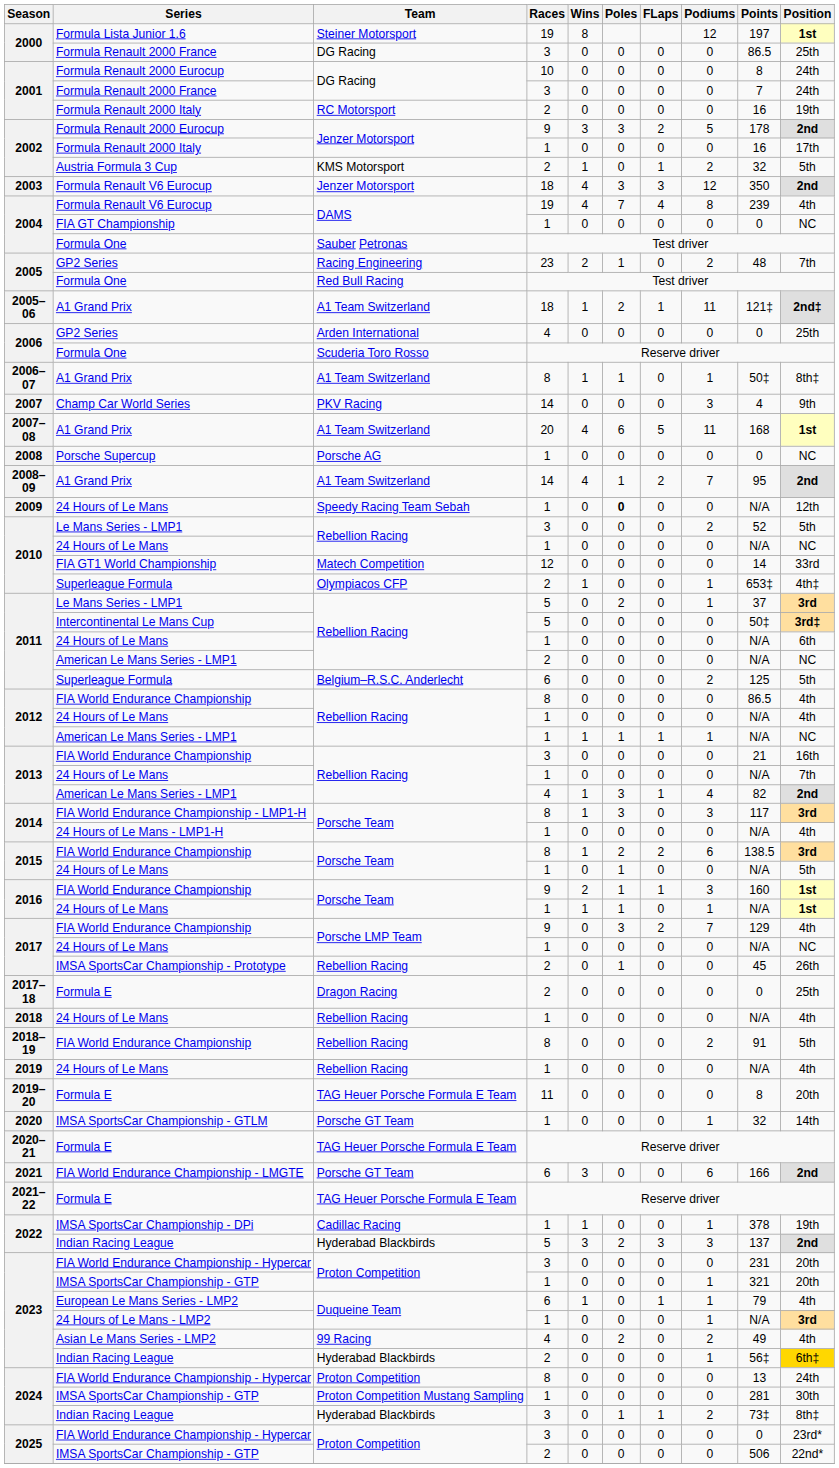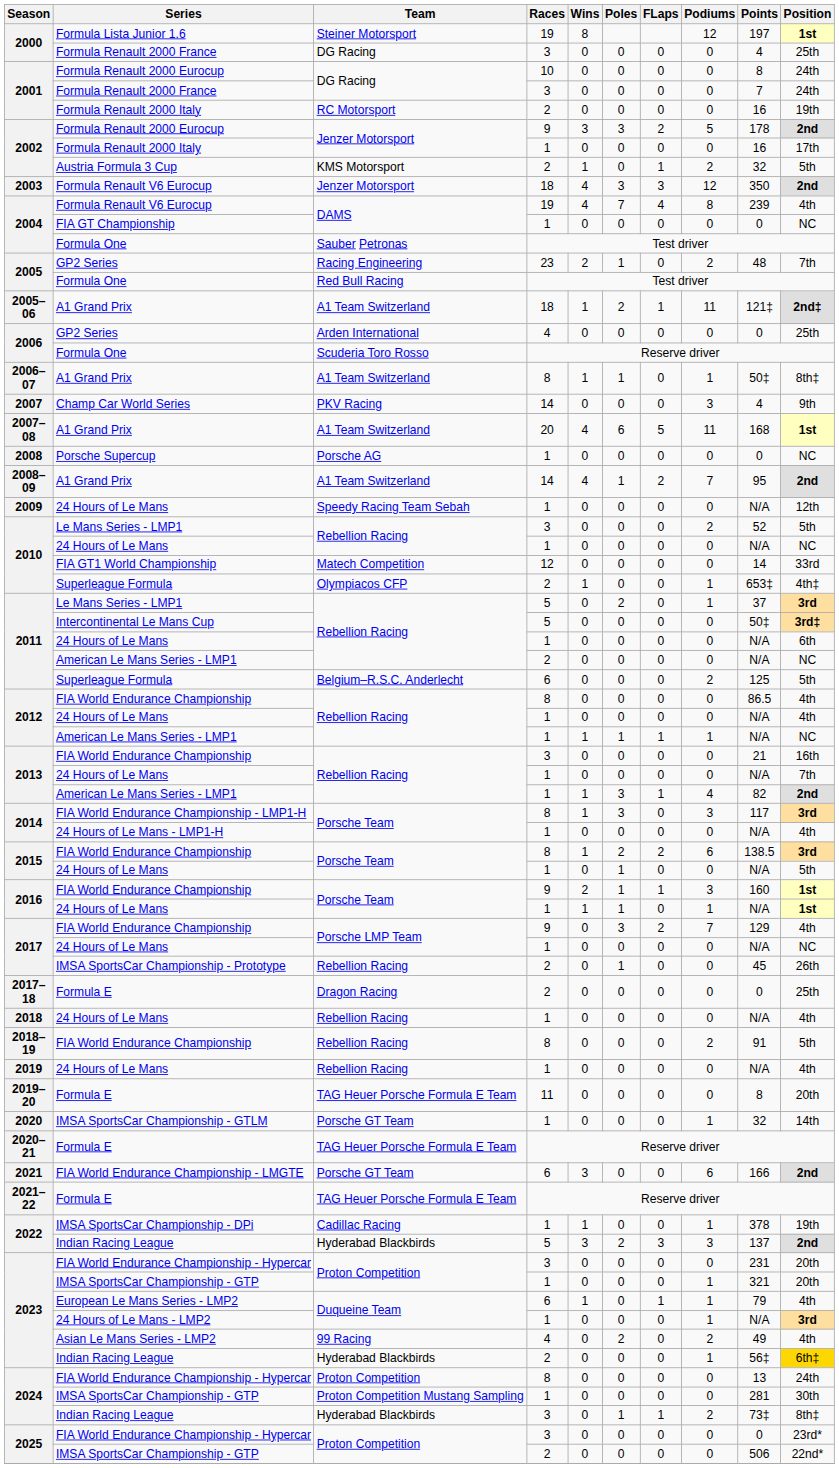 <table class="wikitable" style="font-size: 90%; text-align:center">
 <tr>
 <th>Season</th>
 <th>Series</th>
 <th>Team</th>
 <th>Races</th>
 <th>Wins</th>
 <th>Poles</th>
 <th>FLaps</th>
 <th>Podiums</th>
 <th>Points</th>
 <th>Position</th>
 </tr>
 <tr>
 <th rowspan="2">2000</th>
 <td align="left"><a href='#'>Formula Lista Junior 1.6</a></td>
 <td align="left"><a href='#'>Steiner Motorsport</a></td>
 <td>19</td>
 <td>8</td>
 <td></td>
 <td></td>
 <td>12</td>
 <td>197</td>
 <td style="background:#FFFFBF;"><strong>1st</strong></td>
 </tr>
 <tr>
 <td align="left"><a href='#'>Formula Renault 2000 France</a></td>
 <td align="left">DG Racing</td>
 <td>3</td>
 <td>0</td>
 <td>0</td>
 <td>0</td>
 <td>0</td>
-<td>86.5</td>
+<td>4</td>
 <td>25th</td>
 </tr>
 <tr>
 <th rowspan="3">2001</th>
 <td align="left"><a href='#'>Formula Renault 2000 Eurocup</a></td>
 <td rowspan="2" align="left">DG Racing</td>
 <td>10</td>
 <td>0</td>
 <td>0</td>
 <td>0</td>
 <td>0</td>
 <td>8</td>
 <td>24th</td>
 </tr>
 <tr>
 <td align="left"><a href='#'>Formula Renault 2000 France</a></td>
 <td>3</td>
 <td>0</td>
 <td>0</td>
 <td>0</td>
 <td>0</td>
 <td>7</td>
 <td>24th</td>
 </tr>
 <tr>
 <td align="left"><a href='#'>Formula Renault 2000 Italy</a></td>
 <td align="left"><a href='#'>RC Motorsport</a></td>
 <td>2</td>
 <td>0</td>
 <td>0</td>
 <td>0</td>
 <td>0</td>
 <td>16</td>
 <td>19th</td>
 </tr>
 <tr>
 <th rowspan="3">2002</th>
 <td align="left"><a href='#'>Formula Renault 2000 Eurocup</a></td>
 <td rowspan="2" align="left"><a href='#'>Jenzer Motorsport</a></td>
 <td>9</td>
 <td>3</td>
 <td>3</td>
 <td>2</td>
 <td>5</td>
 <td>178</td>
 <td style="background:#DFDFDF;"><strong>2nd</strong></td>
 </tr>
 <tr>
 <td align="left"><a href='#'>Formula Renault 2000 Italy</a></td>
 <td>1</td>
 <td>0</td>
 <td>0</td>
 <td>0</td>
 <td>0</td>
 <td>16</td>
 <td>17th</td>
 </tr>
 <tr>
 <td align="left"><a href='#'>Austria Formula 3 Cup</a></td>
 <td align="left">KMS Motorsport</td>
 <td>2</td>
 <td>1</td>
 <td>0</td>
 <td>1</td>
 <td>2</td>
 <td>32</td>
 <td>5th</td>
 </tr>
 <tr>
 <th>2003</th>
 <td align="left"><a href='#'>Formula Renault V6 Eurocup</a></td>
 <td align="left"><a href='#'>Jenzer Motorsport</a></td>
 <td>18</td>
 <td>4</td>
 <td>3</td>
 <td>3</td>
 <td>12</td>
 <td>350</td>
 <td style="background:#DFDFDF;"><strong>2nd</strong></td>
 </tr>
 <tr>
 <th rowspan="3">2004</th>
 <td align="left"><a href='#'>Formula Renault V6 Eurocup</a></td>
 <td rowspan="2" align="left"><a href='#'>DAMS</a></td>
 <td>19</td>
 <td>4</td>
 <td>7</td>
 <td>4</td>
 <td>8</td>
 <td>239</td>
 <td>4th</td>
 </tr>
 <tr>
 <td align="left"><a href='#'>FIA GT Championship</a></td>
 <td>1</td>
 <td>0</td>
 <td>0</td>
 <td>0</td>
 <td>0</td>
 <td>0</td>
 <td>NC</td>
 </tr>
 <tr>
 <td align="left"><a href='#'>Formula One</a></td>
 <td align="left"><a href='#'>Sauber</a> <a href='#'>Petronas</a></td>
 <td colspan="7">Test driver</td>
 </tr>
 <tr>
 <th rowspan="2">2005</th>
 <td align="left"><a href='#'>GP2 Series</a></td>
 <td align="left"><a href='#'>Racing Engineering</a></td>
 <td>23</td>
 <td>2</td>
 <td>1</td>
 <td>0</td>
 <td>2</td>
 <td>48</td>
 <td>7th</td>
 </tr>
 <tr>
 <td align="left"><a href='#'>Formula One</a></td>
 <td align="left"><a href='#'>Red Bull Racing</a></td>
 <td colspan="7">Test driver</td>
 </tr>
 <tr>
 <th>2005–06</th>
 <td align="left"><a href='#'>A1 Grand Prix</a></td>
 <td align="left"><a href='#'>A1 Team Switzerland</a></td>
 <td>18</td>
 <td>1</td>
 <td>2</td>
 <td>1</td>
 <td>11</td>
 <td>121‡</td>
 <td style="background:#DFDFDF;"><strong>2nd‡</strong></td>
 </tr>
 <tr>
 <th rowspan="2">2006</th>
 <td align="left"><a href='#'>GP2 Series</a></td>
 <td align="left"><a href='#'>Arden International</a></td>
 <td>4</td>
 <td>0</td>
 <td>0</td>
 <td>0</td>
 <td>0</td>
 <td>0</td>
 <td>25th</td>
 </tr>
 <tr>
 <td align="left"><a href='#'>Formula One</a></td>
 <td align="left"><a href='#'>Scuderia Toro Rosso</a></td>
 <td colspan="7">Reserve driver</td>
 </tr>
 <tr>
 <th>2006–07</th>
 <td align="left"><a href='#'>A1 Grand Prix</a></td>
 <td align="left"><a href='#'>A1 Team Switzerland</a></td>
 <td>8</td>
 <td>1</td>
 <td>1</td>
 <td>0</td>
 <td>1</td>
 <td>50‡</td>
 <td>8th‡</td>
 </tr>
 <tr>
 <th>2007</th>
 <td align="left"><a href='#'>Champ Car World Series</a></td>
 <td align="left"><a href='#'>PKV Racing</a></td>
 <td>14</td>
 <td>0</td>
 <td>0</td>
 <td>0</td>
 <td>3</td>
 <td>4</td>
 <td>9th</td>
 </tr>
 <tr>
 <th>2007–08</th>
 <td align="left"><a href='#'>A1 Grand Prix</a></td>
 <td align="left"><a href='#'>A1 Team Switzerland</a></td>
 <td>20</td>
 <td>4</td>
 <td>6</td>
 <td>5</td>
 <td>11</td>
 <td>168</td>
 <td style="background:#FFFFBF;"><strong>1st</strong></td>
 </tr>
 <tr>
 <th>2008</th>
 <td align="left"><a href='#'>Porsche Supercup</a></td>
 <td align="left"><a href='#'>Porsche AG</a></td>
 <td>1</td>
 <td>0</td>
 <td>0</td>
 <td>0</td>
 <td>0</td>
 <td>0</td>
 <td>NC</td>
 </tr>
 <tr>
 <th>2008–09</th>
 <td align="left"><a href='#'>A1 Grand Prix</a></td>
 <td align="left"><a href='#'>A1 Team Switzerland</a></td>
 <td>14</td>
 <td>4</td>
 <td>1</td>
 <td>2</td>
 <td>7</td>
 <td>95</td>
 <td style="background:#DFDFDF;"><strong>2nd</strong></td>
 </tr>
 <tr>
 <th>2009</th>
 <td align="left"><a href='#'>24 Hours of Le Mans</a></td>
 <td align="left"><a href='#'>Speedy Racing Team Sebah</a></td>
 <td>1</td>
 <td>0</td>
-<td><strong>0</strong></td>
+<td>0</td>
 <td>0</td>
 <td>0</td>
 <td>N/A</td>
 <td>12th</td>
 </tr>
 <tr>
 <th rowspan="4">2010</th>
 <td align="left"><a href='#'>Le Mans Series - LMP1</a></td>
 <td rowspan="2" align="left"><a href='#'>Rebellion Racing</a></td>
 <td>3</td>
 <td>0</td>
 <td>0</td>
 <td>0</td>
 <td>2</td>
 <td>52</td>
 <td>5th</td>
 </tr>
 <tr>
 <td align="left"><a href='#'>24 Hours of Le Mans</a></td>
 <td>1</td>
 <td>0</td>
 <td>0</td>
 <td>0</td>
 <td>0</td>
 <td>N/A</td>
 <td>NC</td>
 </tr>
 <tr>
 <td align="left"><a href='#'>FIA GT1 World Championship</a></td>
 <td align="left"><a href='#'>Matech Competition</a></td>
 <td>12</td>
 <td>0</td>
 <td>0</td>
 <td>0</td>
 <td>0</td>
 <td>14</td>
 <td>33rd</td>
 </tr>
 <tr>
 <td align="left"><a href='#'>Superleague Formula</a></td>
 <td align="left"><a href='#'>Olympiacos CFP</a></td>
 <td>2</td>
 <td>1</td>
 <td>0</td>
 <td>0</td>
 <td>1</td>
 <td>653‡</td>
 <td>4th‡</td>
 </tr>
 <tr>
 <th rowspan="5">2011</th>
 <td align="left"><a href='#'>Le Mans Series - LMP1</a></td>
 <td rowspan="4" align="left"><a href='#'>Rebellion Racing</a></td>
 <td>5</td>
 <td>0</td>
 <td>2</td>
 <td>0</td>
 <td>1</td>
 <td>37</td>
 <td style="background:#FFDF9F;"><strong>3rd</strong></td>
 </tr>
 <tr>
 <td align="left"><a href='#'>Intercontinental Le Mans Cup</a></td>
 <td>5</td>
 <td>0</td>
 <td>0</td>
 <td>0</td>
 <td>0</td>
 <td>50‡</td>
 <td style="background:#FFDF9F;"><strong>3rd‡</strong></td>
 </tr>
 <tr>
 <td align="left"><a href='#'>24 Hours of Le Mans</a></td>
 <td>1</td>
 <td>0</td>
 <td>0</td>
 <td>0</td>
 <td>0</td>
 <td>N/A</td>
 <td>6th</td>
 </tr>
 <tr>
 <td align="left"><a href='#'>American Le Mans Series - LMP1</a></td>
 <td>2</td>
 <td>0</td>
 <td>0</td>
 <td>0</td>
 <td>0</td>
 <td>N/A</td>
 <td>NC</td>
 </tr>
 <tr>
 <td align="left"><a href='#'>Superleague Formula</a></td>
 <td align="left"><a href='#'>Belgium–R.S.C. Anderlecht</a></td>
 <td>6</td>
 <td>0</td>
 <td>0</td>
 <td>0</td>
 <td>2</td>
 <td>125</td>
 <td>5th</td>
 </tr>
 <tr>
 <th rowspan="3">2012</th>
 <td align="left"><a href='#'>FIA World Endurance Championship</a></td>
 <td rowspan="3" align="left"><a href='#'>Rebellion Racing</a></td>
 <td>8</td>
 <td>0</td>
 <td>0</td>
 <td>0</td>
 <td>0</td>
 <td>86.5</td>
 <td>4th</td>
 </tr>
 <tr>
 <td align="left"><a href='#'>24 Hours of Le Mans</a></td>
 <td>1</td>
 <td>0</td>
 <td>0</td>
 <td>0</td>
 <td>0</td>
 <td>N/A</td>
 <td>4th</td>
 </tr>
 <tr>
 <td align="left"><a href='#'>American Le Mans Series - LMP1</a></td>
 <td>1</td>
 <td>1</td>
 <td>1</td>
 <td>1</td>
 <td>1</td>
 <td>N/A</td>
 <td>NC</td>
 </tr>
 <tr>
 <th rowspan="3">2013</th>
 <td align="left"><a href='#'>FIA World Endurance Championship</a></td>
 <td rowspan="3" align="left"><a href='#'>Rebellion Racing</a></td>
 <td>3</td>
 <td>0</td>
 <td>0</td>
 <td>0</td>
 <td>0</td>
 <td>21</td>
 <td>16th</td>
 </tr>
 <tr>
 <td align="left"><a href='#'>24 Hours of Le Mans</a></td>
 <td>1</td>
 <td>0</td>
 <td>0</td>
 <td>0</td>
 <td>0</td>
 <td>N/A</td>
 <td>7th</td>
 </tr>
 <tr>
 <td align="left"><a href='#'>American Le Mans Series - LMP1</a></td>
-<td>4</td>
+<td>1</td>
 <td>1</td>
 <td>3</td>
 <td>1</td>
 <td>4</td>
 <td>82</td>
 <td style="background:#DFDFDF;"><strong>2nd</strong></td>
 </tr>
 <tr>
 <th rowspan="2">2014</th>
 <td align="left"><a href='#'>FIA World Endurance Championship - LMP1-H</a></td>
 <td rowspan="2" align="left"><a href='#'>Porsche Team</a></td>
 <td>8</td>
 <td>1</td>
 <td>3</td>
 <td>0</td>
 <td>3</td>
 <td>117</td>
 <td style="background:#FFDF9F;"><strong>3rd</strong></td>
 </tr>
 <tr>
 <td align="left"><a href='#'>24 Hours of Le Mans - LMP1-H</a></td>
 <td>1</td>
 <td>0</td>
 <td>0</td>
 <td>0</td>
 <td>0</td>
 <td>N/A</td>
 <td>4th</td>
 </tr>
 <tr>
 <th rowspan="2">2015</th>
 <td align="left"><a href='#'>FIA World Endurance Championship</a></td>
 <td rowspan="2" align="left"><a href='#'>Porsche Team</a></td>
 <td>8</td>
 <td>1</td>
 <td>2</td>
 <td>2</td>
 <td>6</td>
 <td>138.5</td>
 <td style="background:#FFDF9F;"><strong>3rd</strong></td>
 </tr>
 <tr>
 <td align="left"><a href='#'>24 Hours of Le Mans</a></td>
 <td>1</td>
 <td>0</td>
 <td>1</td>
 <td>0</td>
 <td>0</td>
 <td>N/A</td>
 <td>5th</td>
 </tr>
 <tr>
 <th rowspan="2">2016</th>
 <td align="left"><a href='#'>FIA World Endurance Championship</a></td>
 <td rowspan="2" align="left"><a href='#'>Porsche Team</a></td>
 <td>9</td>
 <td>2</td>
 <td>1</td>
 <td>1</td>
 <td>3</td>
 <td>160</td>
 <td style="background:#FFFFBF;"><strong>1st</strong></td>
 </tr>
 <tr>
 <td align="left"><a href='#'>24 Hours of Le Mans</a></td>
 <td>1</td>
 <td>1</td>
 <td>1</td>
 <td>0</td>
 <td>1</td>
 <td>N/A</td>
 <td style="background:#FFFFBF;"><strong>1st</strong></td>
 </tr>
 <tr>
 <th rowspan="3">2017</th>
 <td align="left"><a href='#'>FIA World Endurance Championship</a></td>
 <td rowspan="2" align="left"><a href='#'>Porsche LMP Team</a></td>
 <td>9</td>
 <td>0</td>
 <td>3</td>
 <td>2</td>
 <td>7</td>
 <td>129</td>
 <td>4th</td>
 </tr>
 <tr>
 <td align="left"><a href='#'>24 Hours of Le Mans</a></td>
 <td>1</td>
 <td>0</td>
 <td>0</td>
 <td>0</td>
 <td>0</td>
 <td>N/A</td>
 <td>NC</td>
 </tr>
 <tr>
 <td align="left"><a href='#'>IMSA SportsCar Championship - Prototype</a></td>
 <td align="left"><a href='#'>Rebellion Racing</a></td>
 <td>2</td>
 <td>0</td>
 <td>1</td>
 <td>0</td>
 <td>0</td>
 <td>45</td>
 <td>26th</td>
 </tr>
 <tr>
 <th>2017–18</th>
 <td align="left"><a href='#'>Formula E</a></td>
 <td align="left"><a href='#'>Dragon Racing</a></td>
 <td>2</td>
 <td>0</td>
 <td>0</td>
 <td>0</td>
 <td>0</td>
 <td>0</td>
 <td>25th</td>
 </tr>
 <tr>
 <th>2018</th>
 <td align="left"><a href='#'>24 Hours of Le Mans</a></td>
 <td align="left"><a href='#'>Rebellion Racing</a></td>
 <td>1</td>
 <td>0</td>
 <td>0</td>
 <td>0</td>
 <td>0</td>
 <td>N/A</td>
 <td>4th</td>
 </tr>
 <tr>
 <th>2018–19</th>
 <td align="left"><a href='#'>FIA World Endurance Championship</a></td>
 <td align="left"><a href='#'>Rebellion Racing</a></td>
 <td>8</td>
 <td>0</td>
 <td>0</td>
 <td>0</td>
 <td>2</td>
 <td>91</td>
 <td>5th</td>
 </tr>
 <tr>
 <th>2019</th>
 <td align="left"><a href='#'>24 Hours of Le Mans</a></td>
 <td align="left"><a href='#'>Rebellion Racing</a></td>
 <td>1</td>
 <td>0</td>
 <td>0</td>
 <td>0</td>
 <td>0</td>
 <td>N/A</td>
 <td>4th</td>
 </tr>
 <tr>
 <th>2019–20</th>
 <td align="left"><a href='#'>Formula E</a></td>
 <td align="left"><a href='#'>TAG Heuer Porsche Formula E Team</a></td>
 <td>11</td>
 <td>0</td>
 <td>0</td>
 <td>0</td>
 <td>0</td>
 <td>8</td>
 <td>20th</td>
 </tr>
 <tr>
 <th>2020</th>
 <td align="left"><a href='#'>IMSA SportsCar Championship - GTLM</a></td>
 <td align="left"><a href='#'>Porsche GT Team</a></td>
 <td>1</td>
 <td>0</td>
 <td>0</td>
 <td>0</td>
 <td>1</td>
 <td>32</td>
 <td>14th</td>
 </tr>
 <tr>
 <th>2020–21</th>
 <td align=left><a href='#'>Formula E</a></td>
 <td align=left><a href='#'>TAG Heuer Porsche Formula E Team</a></td>
 <td colspan="7">Reserve driver</td>
 </tr>
 <tr>
 <th>2021</th>
 <td align="left"><a href='#'>FIA World Endurance Championship - LMGTE</a></td>
 <td align="left"><a href='#'>Porsche GT Team</a></td>
 <td>6</td>
 <td>3</td>
 <td>0</td>
 <td>0</td>
 <td>6</td>
 <td>166</td>
 <td style="background:#DFDFDF;"><strong>2nd</strong></td>
 </tr>
 <tr>
 <th>2021–22</th>
 <td align=left><a href='#'>Formula E</a></td>
 <td align=left><a href='#'>TAG Heuer Porsche Formula E Team</a></td>
 <td colspan="7">Reserve driver</td>
 </tr>
 <tr>
 <th rowspan="2">2022</th>
 <td align="left"><a href='#'>IMSA SportsCar Championship - DPi</a></td>
 <td align="left"><a href='#'>Cadillac Racing</a></td>
 <td>1</td>
 <td>1</td>
 <td>0</td>
 <td>0</td>
 <td>1</td>
 <td>378</td>
 <td>19th</td>
 </tr>
 <tr>
 <td align="left"><a href='#'>Indian Racing League</a></td>
 <td align="left">Hyderabad Blackbirds</td>
 <td>5</td>
 <td>3</td>
 <td>2</td>
 <td>3</td>
 <td>3</td>
 <td>137</td>
 <td style="background:#DFDFDF;"><strong>2nd</strong></td>
 </tr>
 <tr>
 <th rowspan="6">2023</th>
 <td align="left" nowrap><a href='#'>FIA World Endurance Championship - Hypercar</a></td>
 <td rowspan="2" align="left"><a href='#'>Proton Competition</a></td>
 <td>3</td>
 <td>0</td>
 <td>0</td>
 <td>0</td>
 <td>0</td>
 <td>231</td>
 <td>20th</td>
 </tr>
 <tr>
 <td align="left"><a href='#'>IMSA SportsCar Championship - GTP</a></td>
 <td>1</td>
 <td>0</td>
 <td>0</td>
 <td>0</td>
 <td>1</td>
 <td>321</td>
 <td>20th</td>
 </tr>
 <tr>
 <td align="left"><a href='#'>European Le Mans Series - LMP2</a></td>
 <td rowspan="2" align="left"><a href='#'>Duqueine Team</a></td>
 <td>6</td>
 <td>1</td>
 <td>0</td>
 <td>1</td>
 <td>1</td>
 <td>79</td>
 <td>4th</td>
 </tr>
 <tr>
 <td align="left"><a href='#'>24 Hours of Le Mans - LMP2</a></td>
 <td>1</td>
 <td>0</td>
 <td>0</td>
 <td>0</td>
 <td>1</td>
 <td>N/A</td>
 <td style="background:#FFDF9F;"><strong>3rd</strong></td>
 </tr>
 <tr>
 <td align="left"><a href='#'>Asian Le Mans Series - LMP2</a></td>
 <td align="left"><a href='#'>99 Racing</a></td>
 <td>4</td>
 <td>0</td>
 <td>2</td>
 <td>0</td>
 <td>2</td>
 <td>49</td>
 <td>4th</td>
 </tr>
 <tr>
 <td align="left"><a href='#'>Indian Racing League</a></td>
 <td align="left">Hyderabad Blackbirds</td>
 <td>2</td>
 <td>0</td>
 <td>0</td>
 <td>0</td>
 <td>1</td>
 <td>56‡</td>
 <td style="background: gold;">6th‡</td>
 </tr>
 <tr>
 <th rowspan="3">2024</th>
 <td align=left><a href='#'>FIA World Endurance Championship - Hypercar</a></td>
 <td align=left><a href='#'>Proton Competition</a></td>
 <td>8</td>
 <td>0</td>
 <td>0</td>
 <td>0</td>
 <td>0</td>
 <td>13</td>
 <td>24th</td>
 </tr>
 <tr>
 <td align=left><a href='#'>IMSA SportsCar Championship - GTP</a></td>
 <td align=left nowrap><a href='#'>Proton Competition Mustang Sampling</a></td>
 <td>1</td>
 <td>0</td>
 <td>0</td>
 <td>0</td>
 <td>0</td>
 <td>281</td>
 <td>30th</td>
 </tr>
 <tr>
 <td align=left><a href='#'>Indian Racing League</a></td>
 <td align=left>Hyderabad Blackbirds</td>
 <td>3</td>
 <td>0</td>
 <td>1</td>
 <td>1</td>
 <td>2</td>
 <td>73‡</td>
 <td>8th‡</td>
 </tr>
 <tr>
 <th rowspan="2">2025</th>
 <td align=left><a href='#'>FIA World Endurance Championship - Hypercar</a></td>
 <td rowspan="2" align="left"><a href='#'>Proton Competition</a></td>
 <td>3</td>
 <td>0</td>
 <td>0</td>
 <td>0</td>
 <td>0</td>
 <td>0</td>
 <td>23rd*</td>
 </tr>
 <tr>
 <td align=left><a href='#'>IMSA SportsCar Championship - GTP</a></td>
 <td>2</td>
 <td>0</td>
 <td>0</td>
 <td>0</td>
 <td>0</td>
 <td>506</td>
 <td>22nd*</td>
 </tr>
 <tr>
 </tr>
 </table>
